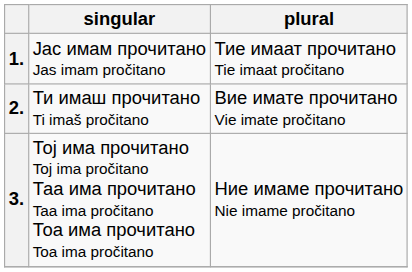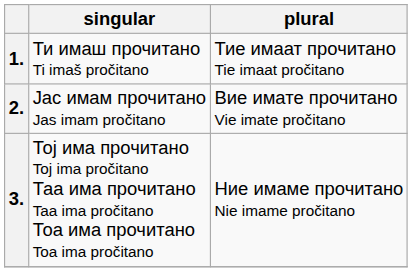 <table class="wikitable">
 <tr>
 <th></th>
 <th><span>singular</span></th>
 <th><span>plural</span></th>
 </tr>
 <tr>
 <th><span>1.</span></th>
-<td>Јас имам прочитано<br><span><small>Jas imam pročitano</small></span></td>
+<td>Ти имаш прочитано<br><span><small>Ti imaš pročitano</small></span></td>
 <td>Тие имаат прочитано<br><span><small>Tie imaat pročitano</small></span></td>
 </tr>
 <tr>
 <th><span>2.</span></th>
-<td>Ти имаш прочитано<br><span><small>Ti imaš pročitano</small></span></td>
+<td>Јас имам прочитано<br><span><small>Jas imam pročitano</small></span></td>
 <td>Вие имате прочитано<br><span><small>Vie imate pročitano</small></span></td>
 </tr>
 <tr>
 <th><span>3.</span></th>
 <td>Тој има прочитано<br><span><small>Toj ima pročitano</small></span><br>Таа има прочитано<br><span><small>Taa  ima pročitano</small></span><br>Тоa има прочитано<br><span><small>Toа ima pročitano</small></span></td>
 <td>Ние имаме прочитано<br><span><small>Nie imame pročitano</small></span></td>
 </tr>
 <tr>
 </tr>
 </table>
